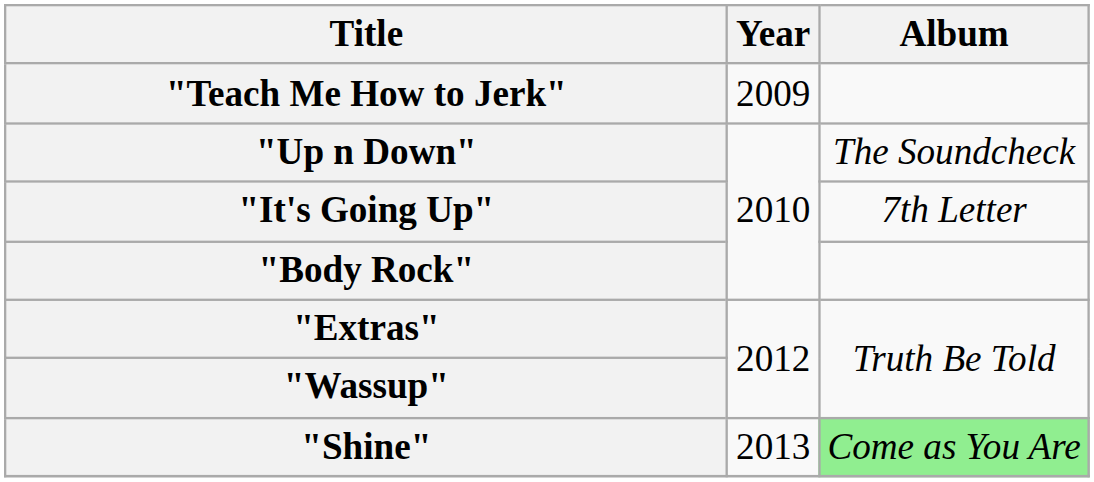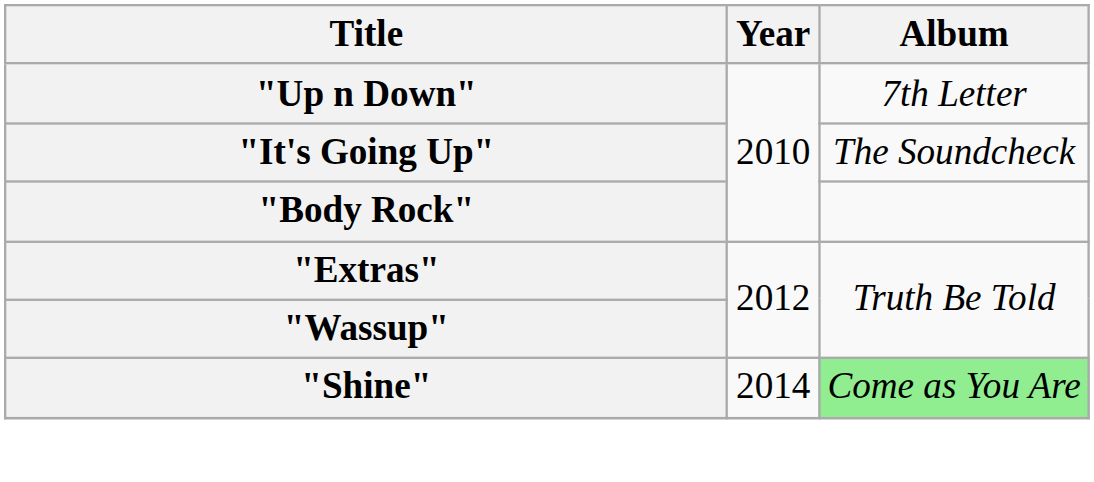 <table class="wikitable plainrowheaders" style="text-align:center;" border="1">
 <tr>
 <th scope="col" style="width:19em;">Title</th>
 <th scope="col">Year</th>
 <th scope="col">Album</th>
 </tr>
 <tr>
-<th scope="row">"Teach Me How to Jerk"</th>
-<td>2009</td>
-<td></td>
-</tr>
-<tr>
 <th scope="row">"Up n Down"</th>
 <td rowspan="3">2010</td>
-<td><em>The Soundcheck</em></td>
+<td><em>7th Letter</em></td>
 </tr>
 <tr>
 <th scope="row">"It's Going Up"<br></th>
-<td><em>7th Letter</em></td>
+<td><em>The Soundcheck</em></td>
 </tr>
 <tr>
 <th scope="row">"Body Rock"<br></th>
 <td></td>
 </tr>
 <tr>
 <th scope="row">"Extras"</th>
 <td rowspan="2">2012</td>
 <td rowspan="2"><em>Truth Be Told</em></td>
 </tr>
 <tr>
 <th scope="row">"Wassup"</th>
 </tr>
 <tr>
 <th scope="row">"Shine"</th>
-<td>2013</td>
+<td>2014</td>
 <td style="background: lightgreen;"><em>Come as You Are</em></td>
 </tr>
 <tr>
 </tr>
 </table>
